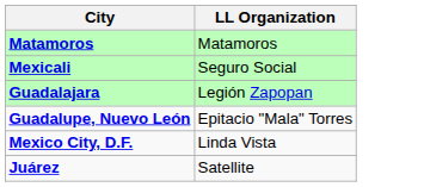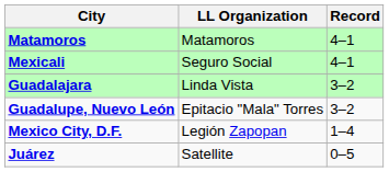 <table class="wikitable">
 <tr>
 <th>City</th>
 <th>LL Organization</th>
+<th>Record</th>
 </tr>
 <tr bgcolor=#bbffbb>
 <td> <strong><a href='#'>Matamoros</a></strong></td>
 <td>Matamoros</td>
+<td>4–1</td>
 </tr>
 <tr bgcolor=#bbffbb>
 <td> <strong><a href='#'>Mexicali</a></strong></td>
 <td>Seguro Social</td>
+<td>4–1</td>
 </tr>
 <tr bgcolor=#bbffbb>
 <td> <strong><a href='#'>Guadalajara</a></strong></td>
-<td>Legión <a href='#'>Zapopan</a></td>
+<td>Linda Vista</td>
+<td>3–2</td>
 </tr>
 <tr>
 <td> <strong><a href='#'>Guadalupe, Nuevo León</a></strong></td>
 <td>Epitacio "Mala" Torres</td>
+<td>3–2</td>
 </tr>
 <tr>
 <td> <strong><a href='#'>Mexico City, D.F.</a></strong></td>
-<td>Linda Vista</td>
+<td>Legión <a href='#'>Zapopan</a></td>
+<td>1–4</td>
 </tr>
 <tr>
 <td> <strong><a href='#'>Juárez</a></strong></td>
 <td>Satellite</td>
+<td>0–5</td>
 </tr>
 </table>
